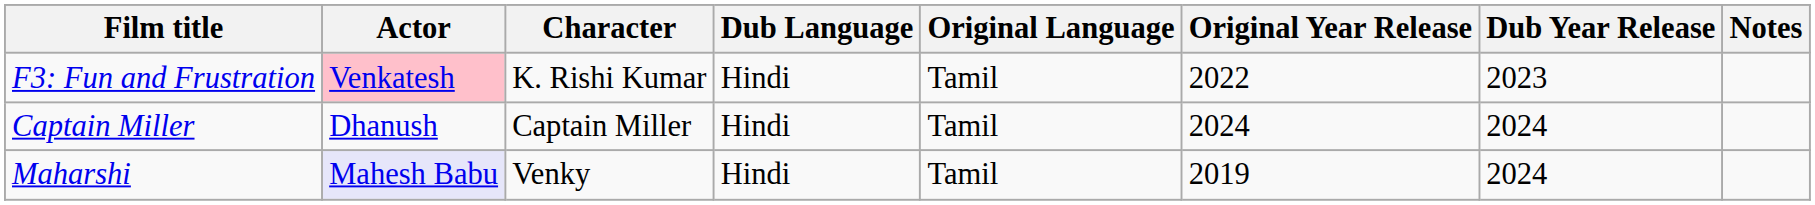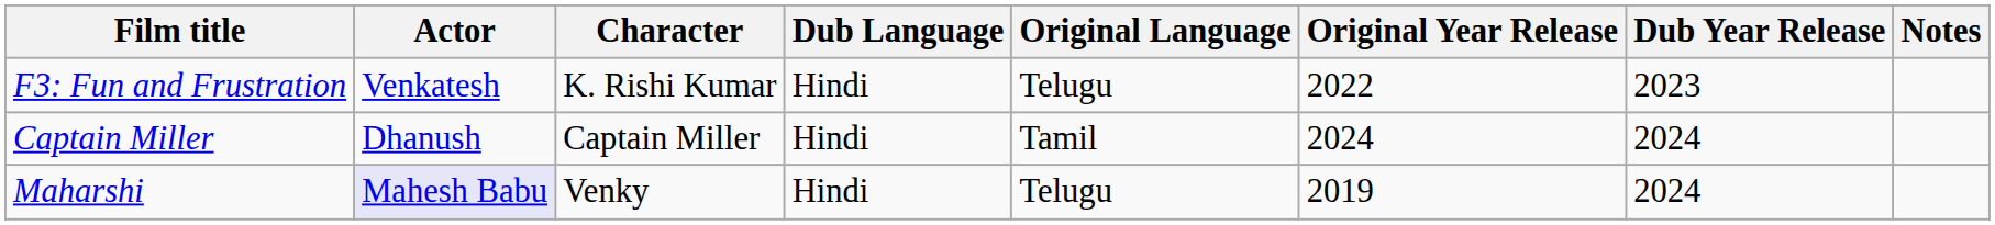 <table class="wikitable">
 <tr>
 <th>Film title</th>
 <th>Actor</th>
 <th>Character</th>
 <th>Dub Language</th>
 <th>Original Language</th>
 <th>Original Year Release</th>
 <th>Dub Year Release</th>
 <th>Notes</th>
 </tr>
 <tr>
 <td><em><a href='#'>F3: Fun and Frustration</a></em></td>
-<td style="background: pink;"><a href='#'>Venkatesh</a></td>
+<td><a href='#'>Venkatesh</a></td>
 <td>K. Rishi Kumar</td>
 <td>Hindi</td>
-<td>Tamil</td>
+<td>Telugu</td>
 <td>2022</td>
 <td>2023</td>
 <td></td>
 </tr>
 <tr>
 <td><a href='#'><em>Captain Miller</em></a></td>
 <td><a href='#'>Dhanush</a></td>
 <td>Captain Miller</td>
 <td>Hindi</td>
 <td>Tamil</td>
 <td>2024</td>
 <td>2024</td>
 <td></td>
 </tr>
 <tr>
 <td><a href='#'><em>Maharshi</em></a></td>
 <td style="background: lavender;"><a href='#'>Mahesh Babu</a></td>
 <td>Venky</td>
 <td>Hindi</td>
-<td>Tamil</td>
+<td>Telugu</td>
 <td>2019</td>
 <td>2024</td>
 <td></td>
 </tr>
 </table>
